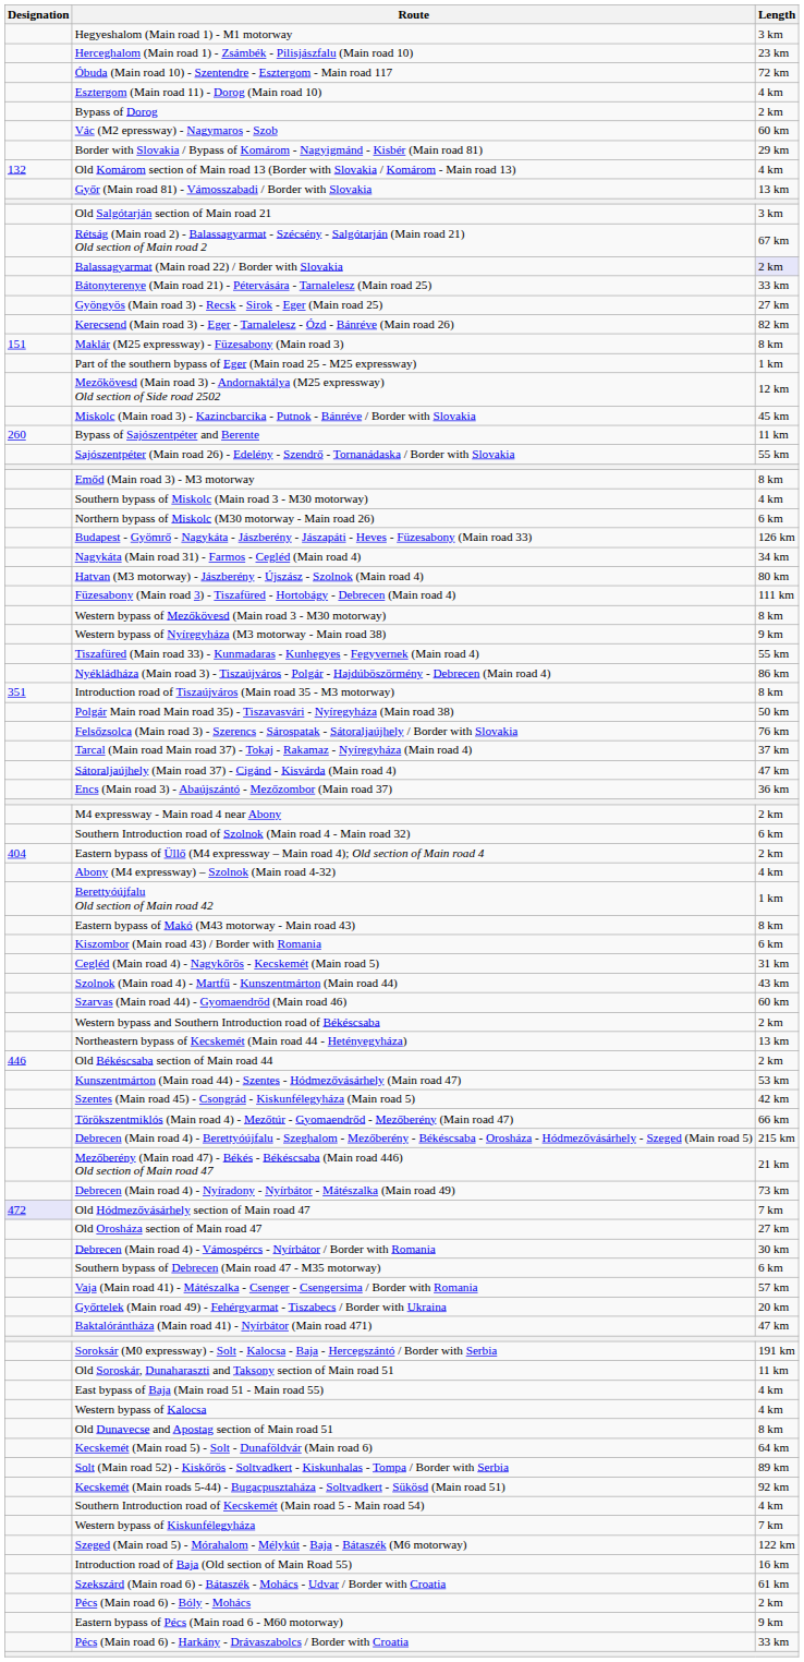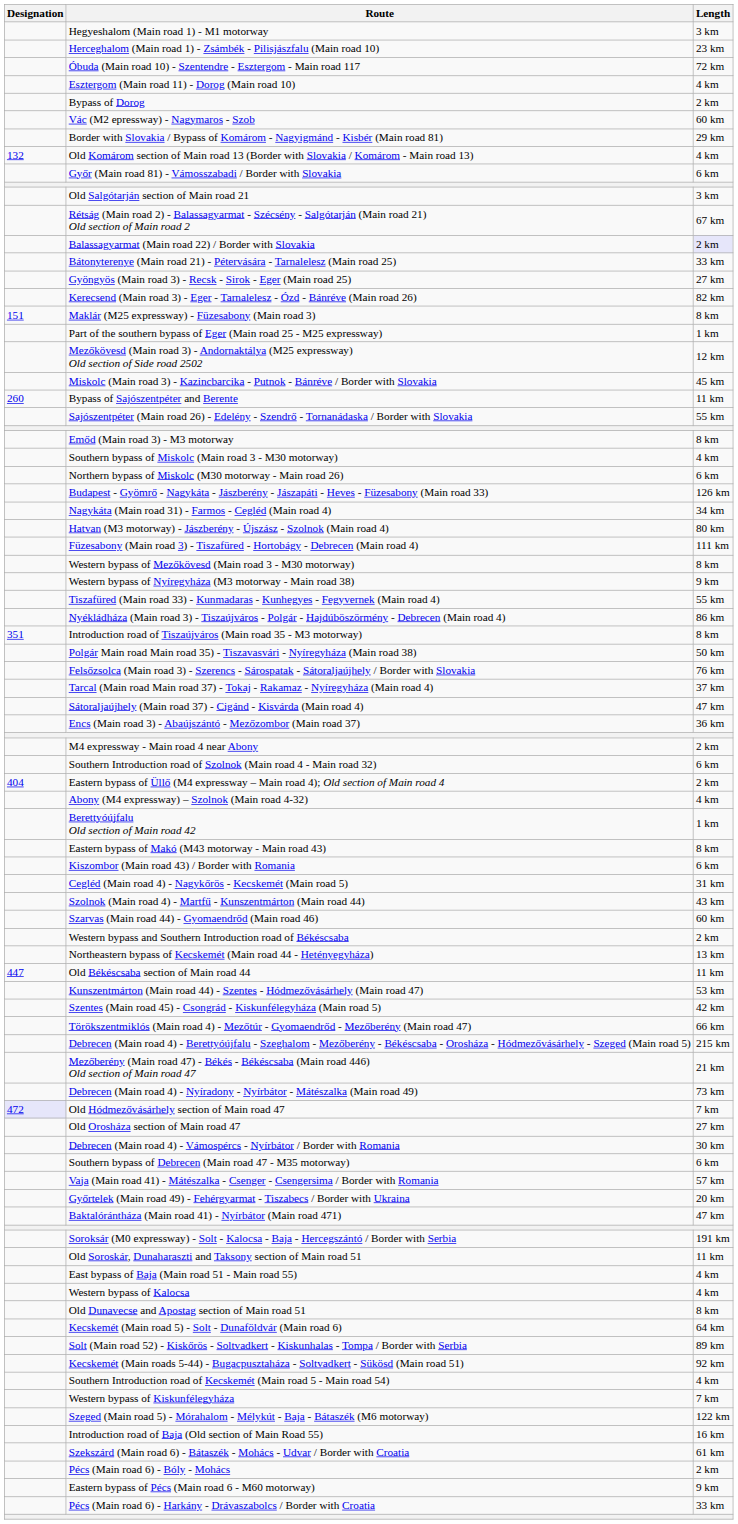 <table class="wikitable">
 <tr>
 <th>Designation</th>
 <th>Route</th>
 <th>Length</th>
 </tr>
 <tr>
 <td></td>
 <td>Hegyeshalom (Main road 1) - M1 motorway</td>
 <td>3 km</td>
 </tr>
 <tr>
 <td></td>
 <td><a href='#'>Herceghalom</a> (Main road 1) - <a href='#'>Zsámbék</a> - <a href='#'>Pilisjászfalu</a> (Main road 10)</td>
 <td>23 km</td>
 </tr>
 <tr>
 <td></td>
 <td><a href='#'>Óbuda</a> (Main road 10) - <a href='#'>Szentendre</a> - <a href='#'>Esztergom</a> - Main road 117</td>
 <td>72 km</td>
 </tr>
 <tr>
 <td></td>
 <td><a href='#'>Esztergom</a> (Main road 11) - <a href='#'>Dorog</a> (Main road 10)</td>
 <td>4 km</td>
 </tr>
 <tr>
 <td></td>
 <td>Bypass of <a href='#'>Dorog</a></td>
 <td>2 km</td>
 </tr>
 <tr>
 <td></td>
 <td><a href='#'>Vác</a> (M2 epressway) - <a href='#'>Nagymaros</a> - <a href='#'>Szob</a></td>
 <td>60 km</td>
 </tr>
 <tr>
 <td></td>
 <td>Border with <a href='#'>Slovakia</a>  / Bypass of <a href='#'>Komárom</a> - <a href='#'>Nagyigmánd</a> - <a href='#'>Kisbér</a> (Main road 81)</td>
 <td>29 km</td>
 </tr>
 <tr>
 <td><a href='#'>132</a></td>
 <td>Old <a href='#'>Komárom</a> section of Main road 13 (Border with <a href='#'>Slovakia</a>  / <a href='#'>Komárom</a> - Main road 13)</td>
 <td>4 km</td>
 </tr>
 <tr>
 <td></td>
 <td><a href='#'>Győr</a> (Main road 81) - <a href='#'>Vámosszabadi</a> / Border with <a href='#'>Slovakia</a> </td>
-<td>13 km</td>
+<td>6 km</td>
 </tr>
 <tr>
 <th colspan="4"></th>
 </tr>
 <tr>
 <td></td>
 <td>Old <a href='#'>Salgótarján</a> section of Main road 21</td>
 <td>3 km</td>
 </tr>
 <tr>
 <td></td>
 <td><a href='#'>Rétság</a> (Main road 2) - <a href='#'>Balassagyarmat</a> - <a href='#'>Szécsény</a> - <a href='#'>Salgótarján</a> (Main road 21)<br><em>Old section of Main road 2</em></td>
 <td>67 km</td>
 </tr>
 <tr>
 <td></td>
 <td><a href='#'>Balassagyarmat</a> (Main road 22) / Border with <a href='#'>Slovakia</a> </td>
 <td style="background: lavender;">2 km</td>
 </tr>
 <tr>
 <td></td>
 <td><a href='#'>Bátonyterenye</a> (Main road 21) - <a href='#'>Pétervására</a> - <a href='#'>Tarnalelesz</a> (Main road 25)</td>
 <td>33 km</td>
 </tr>
 <tr>
 <td></td>
 <td><a href='#'>Gyöngyös</a> (Main road 3) - <a href='#'>Recsk</a> - <a href='#'>Sirok</a> - <a href='#'>Eger</a> (Main road 25)</td>
 <td>27 km</td>
 </tr>
 <tr>
 <td></td>
 <td><a href='#'>Kerecsend</a> (Main road 3) - <a href='#'>Eger</a> - <a href='#'>Tarnalelesz</a> - <a href='#'>Ózd</a> - <a href='#'>Bánréve</a> (Main road 26)</td>
 <td>82 km</td>
 </tr>
 <tr>
 <td><a href='#'>151</a></td>
 <td><a href='#'>Maklár</a> (M25 expressway) - <a href='#'>Füzesabony</a> (Main road 3)</td>
 <td>8 km</td>
 </tr>
 <tr>
 <td></td>
 <td>Part of the southern bypass of <a href='#'>Eger</a> (Main road 25 - M25 expressway)</td>
 <td>1 km</td>
 </tr>
 <tr>
 <td></td>
 <td><a href='#'>Mezőkövesd</a> (Main road 3) - <a href='#'>Andornaktálya</a> (M25 expressway)<br><em>Old section of Side road 2502</em></td>
 <td>12 km</td>
 </tr>
 <tr>
 <td></td>
 <td><a href='#'>Miskolc</a> (Main road 3) - <a href='#'>Kazincbarcika</a> - <a href='#'>Putnok</a> - <a href='#'>Bánréve</a> / Border with <a href='#'>Slovakia</a> </td>
 <td>45 km</td>
 </tr>
 <tr>
 <td><a href='#'>260</a></td>
 <td>Bypass of <a href='#'>Sajószentpéter</a> and <a href='#'>Berente</a></td>
 <td>11 km</td>
 </tr>
 <tr>
 <td></td>
 <td><a href='#'>Sajószentpéter</a> (Main road 26) - <a href='#'>Edelény</a> - <a href='#'>Szendrő</a> - <a href='#'>Tornanádaska</a> / Border with <a href='#'>Slovakia</a></td>
 <td>55 km</td>
 </tr>
 <tr>
 <th colspan="4"></th>
 </tr>
 <tr>
 <td></td>
 <td><a href='#'>Emőd</a> (Main road 3) - M3 motorway</td>
 <td>8 km</td>
 </tr>
 <tr>
 <td></td>
 <td>Southern bypass of <a href='#'>Miskolc</a> (Main road 3 - M30 motorway)</td>
 <td>4 km</td>
 </tr>
 <tr>
 <td></td>
 <td>Northern bypass of <a href='#'>Miskolc</a> (M30 motorway - Main road 26)</td>
 <td>6 km</td>
 </tr>
 <tr>
 <td></td>
 <td><a href='#'>Budapest</a> - <a href='#'>Gyömrő</a> - <a href='#'>Nagykáta</a> - <a href='#'>Jászberény</a> - <a href='#'>Jászapáti</a> - <a href='#'>Heves</a> - <a href='#'>Füzesabony</a> (Main road 33)</td>
 <td>126 km</td>
 </tr>
 <tr>
 <td></td>
 <td><a href='#'>Nagykáta</a> (Main road 31) - <a href='#'>Farmos</a> - <a href='#'>Cegléd</a> (Main road 4)</td>
 <td>34 km</td>
 </tr>
 <tr>
 <td></td>
 <td><a href='#'>Hatvan</a> (M3 motorway) - <a href='#'>Jászberény</a> - <a href='#'>Újszász</a> - <a href='#'>Szolnok</a> (Main road 4)</td>
 <td>80 km</td>
 </tr>
 <tr>
 <td></td>
 <td><a href='#'>Füzesabony</a> (Main road <a href='#'>3</a>) - <a href='#'>Tiszafüred</a> - <a href='#'>Hortobágy</a> - <a href='#'>Debrecen</a> (Main road 4)</td>
 <td>111 km</td>
 </tr>
 <tr>
 <td></td>
 <td>Western bypass of <a href='#'>Mezőkövesd</a> (Main road 3 - M30 motorway)</td>
 <td>8 km</td>
 </tr>
 <tr>
 <td></td>
 <td>Western bypass of <a href='#'>Nyíregyháza</a> (M3 motorway - Main road 38)</td>
 <td>9 km</td>
 </tr>
 <tr>
 <td></td>
 <td><a href='#'>Tiszafüred</a> (Main road 33) - <a href='#'>Kunmadaras</a> - <a href='#'>Kunhegyes</a> - <a href='#'>Fegyvernek</a> (Main road 4)</td>
 <td>55 km</td>
 </tr>
 <tr>
 <td></td>
 <td><a href='#'>Nyékládháza</a> (Main road 3) - <a href='#'>Tiszaújváros</a> - <a href='#'>Polgár</a> - <a href='#'>Hajdúböszörmény</a> - <a href='#'>Debrecen</a> (Main road 4)</td>
 <td>86 km</td>
 </tr>
 <tr>
 <td><a href='#'>351</a></td>
 <td>Introduction road of <a href='#'>Tiszaújváros</a> (Main road 35 - M3 motorway)</td>
 <td>8 km</td>
 </tr>
 <tr>
 <td></td>
 <td><a href='#'>Polgár</a> Main road Main road 35) - <a href='#'>Tiszavasvári</a> - <a href='#'>Nyíregyháza</a> (Main road 38)</td>
 <td>50 km</td>
 </tr>
 <tr>
 <td></td>
 <td><a href='#'>Felsőzsolca</a> (Main road 3) - <a href='#'>Szerencs</a> - <a href='#'>Sárospatak</a> - <a href='#'>Sátoraljaújhely</a> / Border with <a href='#'>Slovakia</a> </td>
 <td>76 km</td>
 </tr>
 <tr>
 <td></td>
 <td><a href='#'>Tarcal</a> (Main road Main road 37) - <a href='#'>Tokaj</a> - <a href='#'>Rakamaz</a> - <a href='#'>Nyíregyháza</a> (Main road 4)</td>
 <td>37 km</td>
 </tr>
 <tr>
 <td></td>
 <td><a href='#'>Sátoraljaújhely</a> (Main road 37) - <a href='#'>Cigánd</a> - <a href='#'>Kisvárda</a> (Main road 4)</td>
 <td>47 km</td>
 </tr>
 <tr>
 <td></td>
 <td><a href='#'>Encs</a> (Main road 3) - <a href='#'>Abaújszántó</a> - <a href='#'>Mezőzombor</a> (Main road 37)</td>
 <td>36 km</td>
 </tr>
 <tr>
 <th colspan="4"></th>
 </tr>
 <tr>
 <td></td>
 <td>M4 expressway - Main road 4 near <a href='#'>Abony</a></td>
 <td>2 km</td>
 </tr>
 <tr>
 <td></td>
 <td>Southern Introduction road of <a href='#'>Szolnok</a> (Main road 4 - Main road 32)</td>
 <td>6 km</td>
 </tr>
 <tr>
 <td><a href='#'>404</a></td>
 <td>Eastern bypass of <a href='#'>Üllő</a> (M4 expressway – Main road 4); <em>Old section of Main road 4</em></td>
 <td>2 km</td>
 </tr>
 <tr>
 <td></td>
 <td><a href='#'>Abony</a> (M4 expressway) – <a href='#'>Szolnok</a> (Main road 4-32)</td>
 <td>4 km</td>
 </tr>
 <tr>
 <td></td>
 <td><a href='#'>Berettyóújfalu</a><br><em>Old section of Main road 42</em></td>
 <td>1 km</td>
 </tr>
 <tr>
 <td></td>
 <td>Eastern bypass of <a href='#'>Makó</a> (M43 motorway - Main road 43)</td>
 <td>8 km</td>
 </tr>
 <tr>
 <td></td>
 <td><a href='#'>Kiszombor</a> (Main road 43) / Border with <a href='#'>Romania</a> </td>
 <td>6 km</td>
 </tr>
 <tr>
 <td></td>
 <td><a href='#'>Cegléd</a> (Main road 4) - <a href='#'>Nagykőrös</a> - <a href='#'>Kecskemét</a> (Main road 5)</td>
 <td>31 km</td>
 </tr>
 <tr>
 <td></td>
 <td><a href='#'>Szolnok</a> (Main road 4) - <a href='#'>Martfű</a> - <a href='#'>Kunszentmárton</a> (Main road 44)</td>
 <td>43 km</td>
 </tr>
 <tr>
 <td></td>
 <td><a href='#'>Szarvas</a> (Main road 44) - <a href='#'>Gyomaendrőd</a> (Main road 46)</td>
 <td>60 km</td>
 </tr>
 <tr>
 <td></td>
 <td>Western bypass and Southern Introduction road of <a href='#'>Békéscsaba</a></td>
 <td>2 km</td>
 </tr>
 <tr>
 <td></td>
 <td>Northeastern bypass of <a href='#'>Kecskemét</a> (Main road 44 - <a href='#'>Hetényegyháza</a>)</td>
 <td>13 km</td>
 </tr>
 <tr>
-<td><a href='#'>446</a></td>
+<td><a href='#'>447</a></td>
 <td>Old <a href='#'>Békéscsaba</a> section of Main road 44</td>
-<td>2 km</td>
+<td>11 km</td>
 </tr>
 <tr>
 <td></td>
 <td><a href='#'>Kunszentmárton</a> (Main road 44) - <a href='#'>Szentes</a> - <a href='#'>Hódmezővásárhely</a> (Main road 47)</td>
 <td>53 km</td>
 </tr>
 <tr>
 <td></td>
 <td><a href='#'>Szentes</a> (Main road 45) - <a href='#'>Csongrád</a> - <a href='#'>Kiskunfélegyháza</a> (Main road 5)</td>
 <td>42 km</td>
 </tr>
 <tr>
 <td></td>
 <td><a href='#'>Törökszentmiklós</a> (Main road 4) - <a href='#'>Mezőtúr</a> - <a href='#'>Gyomaendrőd</a> - <a href='#'>Mezőberény</a> (Main road 47)</td>
 <td>66 km</td>
 </tr>
 <tr>
 <td></td>
 <td><a href='#'>Debrecen</a> (Main road 4) - <a href='#'>Berettyóújfalu</a> - <a href='#'>Szeghalom</a> - <a href='#'>Mezőberény</a> - <a href='#'>Békéscsaba</a> - <a href='#'>Orosháza</a> - <a href='#'>Hódmezővásárhely</a> - <a href='#'>Szeged</a> (Main road 5)</td>
 <td>215 km</td>
 </tr>
 <tr>
 <td></td>
 <td><a href='#'>Mezőberény</a> (Main road 47) - <a href='#'>Békés</a> - <a href='#'>Békéscsaba</a> (Main road 446)<br><em>Old section of Main road 47</em></td>
 <td>21 km</td>
 </tr>
 <tr>
 <td></td>
 <td><a href='#'>Debrecen</a> (Main road 4) - <a href='#'>Nyíradony</a> - <a href='#'>Nyírbátor</a> - <a href='#'>Mátészalka</a> (Main road 49)</td>
 <td>73 km</td>
 </tr>
 <tr>
 <td style="background: lavender;"><a href='#'>472</a></td>
 <td>Old <a href='#'>Hódmezővásárhely</a> section of Main road 47</td>
 <td>7 km</td>
 </tr>
 <tr>
 <td></td>
 <td>Old <a href='#'>Orosháza</a> section of Main road 47</td>
 <td>27 km</td>
 </tr>
 <tr>
 <td></td>
 <td><a href='#'>Debrecen</a> (Main road 4) - <a href='#'>Vámospércs</a> - <a href='#'>Nyírbátor</a> / Border with <a href='#'>Romania</a> </td>
 <td>30 km</td>
 </tr>
 <tr>
 <td></td>
 <td>Southern bypass of <a href='#'>Debrecen</a> (Main road 47 - M35 motorway)</td>
 <td>6 km</td>
 </tr>
 <tr>
 <td></td>
 <td><a href='#'>Vaja</a> (Main road 41) - <a href='#'>Mátészalka</a> - <a href='#'>Csenger</a> - <a href='#'>Csengersima</a> / Border with <a href='#'>Romania</a> </td>
 <td>57 km</td>
 </tr>
 <tr>
 <td></td>
 <td><a href='#'>Győrtelek</a> (Main road 49) - <a href='#'>Fehérgyarmat</a> - <a href='#'>Tiszabecs</a> / Border with <a href='#'>Ukraina</a></td>
 <td>20 km</td>
 </tr>
 <tr>
 <td></td>
 <td><a href='#'>Baktalórántháza</a> (Main road 41) - <a href='#'>Nyírbátor</a> (Main road 471)</td>
 <td>47 km</td>
 </tr>
 <tr>
 <th colspan="4"></th>
 </tr>
 <tr>
 <td></td>
 <td><a href='#'>Soroksár</a> (M0 expressway) - <a href='#'>Solt</a> - <a href='#'>Kalocsa</a> - <a href='#'>Baja</a> - <a href='#'>Hercegszántó</a> / Border with <a href='#'>Serbia</a> </td>
 <td>191 km</td>
 </tr>
 <tr>
 <td></td>
 <td>Old <a href='#'>Soroskár</a>, <a href='#'>Dunaharaszti</a> and <a href='#'>Taksony</a> section of Main road 51</td>
 <td>11 km</td>
 </tr>
 <tr>
 <td></td>
 <td>East bypass of <a href='#'>Baja</a> (Main road 51 - Main road 55)</td>
 <td>4 km</td>
 </tr>
 <tr>
 <td></td>
 <td>Western bypass of <a href='#'>Kalocsa</a></td>
 <td>4 km</td>
 </tr>
 <tr>
 <td></td>
 <td>Old <a href='#'>Dunavecse</a> and <a href='#'>Apostag</a> section of Main road 51</td>
 <td>8 km</td>
 </tr>
 <tr>
 <td></td>
 <td><a href='#'>Kecskemét</a> (Main road 5) - <a href='#'>Solt</a> - <a href='#'>Dunaföldvár</a> (Main road 6)</td>
 <td>64 km</td>
 </tr>
 <tr>
 <td></td>
 <td><a href='#'>Solt</a> (Main road 52) - <a href='#'>Kiskőrös</a> - <a href='#'>Soltvadkert</a> - <a href='#'>Kiskunhalas</a> - <a href='#'>Tompa</a> / Border with <a href='#'>Serbia</a> </td>
 <td>89 km</td>
 </tr>
 <tr>
 <td></td>
 <td><a href='#'>Kecskemét</a> (Main roads 5-44) - <a href='#'>Bugacpusztaháza</a> - <a href='#'>Soltvadkert</a> - <a href='#'>Sükösd</a> (Main road 51)</td>
 <td>92 km</td>
 </tr>
 <tr>
 <td></td>
 <td>Southern Introduction road of <a href='#'>Kecskemét</a> (Main road 5 - Main road 54)</td>
 <td>4 km</td>
 </tr>
 <tr>
 <td></td>
 <td>Western bypass of <a href='#'>Kiskunfélegyháza</a></td>
 <td>7 km</td>
 </tr>
 <tr>
 <td></td>
 <td><a href='#'>Szeged</a> (Main road 5) - <a href='#'>Mórahalom</a> - <a href='#'>Mélykút</a> - <a href='#'>Baja</a> - <a href='#'>Bátaszék</a> (M6 motorway)</td>
 <td>122 km</td>
 </tr>
 <tr>
 <td></td>
 <td>Introduction road of <a href='#'>Baja</a> (Old section of Main Road 55)</td>
 <td>16 km</td>
 </tr>
 <tr>
 <td></td>
 <td><a href='#'>Szekszárd</a> (Main road 6) - <a href='#'>Bátaszék</a> - <a href='#'>Mohács</a> - <a href='#'>Udvar</a> / Border with <a href='#'>Croatia</a> </td>
 <td>61 km</td>
 </tr>
 <tr>
 <td></td>
 <td><a href='#'>Pécs</a> (Main road 6) - <a href='#'>Bóly</a> - <a href='#'>Mohács</a></td>
 <td>2 km</td>
 </tr>
 <tr>
 <td></td>
 <td>Eastern bypass of <a href='#'>Pécs</a> (Main road 6 - M60 motorway)</td>
 <td>9 km</td>
 </tr>
 <tr>
 <td></td>
 <td><a href='#'>Pécs</a> (Main road 6) - <a href='#'>Harkány</a> - <a href='#'>Drávaszabolcs</a> / Border with <a href='#'>Croatia</a> </td>
 <td>33 km</td>
 </tr>
 <tr>
 <th colspan="4"></th>
 </tr>
 </table>
